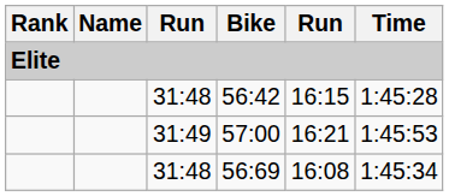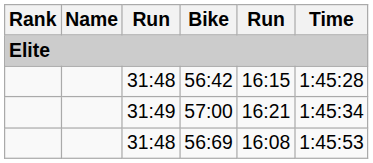 <table class="wikitable">
 <tr>
 <th>Rank</th>
 <th>Name</th>
 <th>Run</th>
 <th>Bike</th>
 <th>Run</th>
 <th>Time</th>
 </tr>
 <tr bgcolor="#cccccc">
 <td colspan="6" align="left"><strong>Elite</strong></td>
 </tr>
 <tr align="center">
 <td></td>
 <td align="left"><strong></strong></td>
 <td>31:48</td>
 <td>56:42</td>
 <td>16:15</td>
 <td>1:45:28</td>
 </tr>
 <tr align="center">
 <td></td>
 <td align="left"></td>
 <td>31:49</td>
 <td>57:00</td>
 <td>16:21</td>
-<td>1:45:53</td>
+<td>1:45:34</td>
 </tr>
 <tr align="center">
 <td></td>
 <td align="left"></td>
 <td>31:48</td>
 <td>56:69</td>
 <td>16:08</td>
-<td>1:45:34</td>
+<td>1:45:53</td>
 </tr>
 </table>
